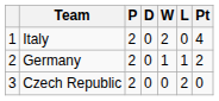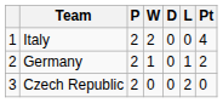 <table class="wikitable">
 <tr>
 <th></th>
 <th>Team</th>
 <th>P</th>
+<th>W</th>
 <th>D</th>
-<th>W</th>
 <th>L</th>
 <th>Pt</th>
 </tr>
 <tr>
 <td>1</td>
 <td>Italy</td>
 <td>2</td>
+<td>2</td>
 <td>0</td>
-<td>2</td>
 <td>0</td>
 <td>4</td>
 </tr>
 <tr>
 <td>2</td>
 <td>Germany</td>
 <td>2</td>
+<td>1</td>
 <td>0</td>
-<td>1</td>
 <td>1</td>
 <td>2</td>
 </tr>
 <tr>
 <td>3</td>
 <td>Czech Republic</td>
 <td>2</td>
 <td>0</td>
 <td>0</td>
 <td>2</td>
 <td>0</td>
 </tr>
 </table>
